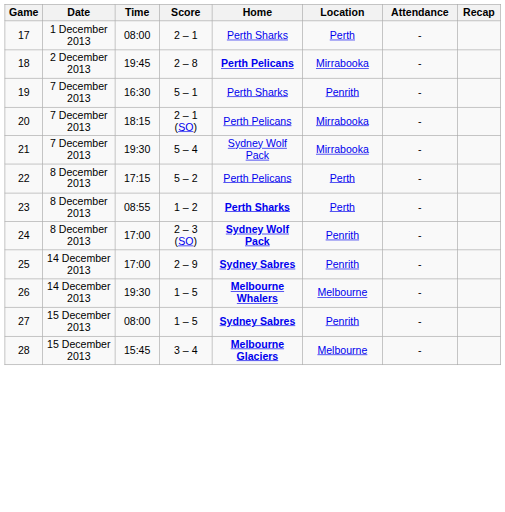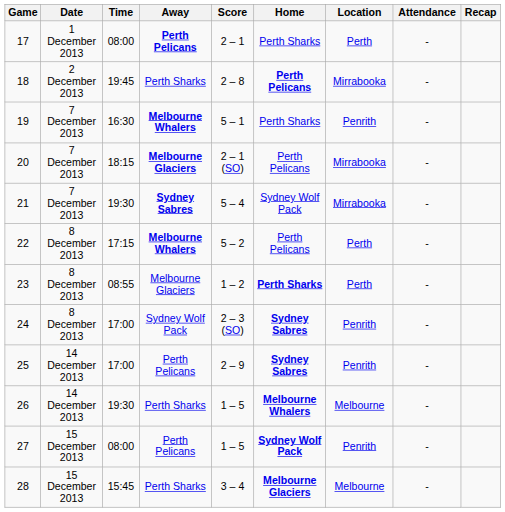 <table class="wikitable" width="85%" style="margin: 1em auto 1em auto">
 <tr>
 <th width="1%">Game</th>
 <th width="6%">Date</th>
 <th width="4%">Time</th>
+<th width="10%">Away</th>
 <th width="6%">Score</th>
 <th width="10%">Home</th>
 <th width="7%">Location</th>
 <th width="4%">Attendance</th>
 <th width="2%">Recap</th>
 </tr>
 <tr align="center">
 <td>17</td>
 <td>1 December 2013</td>
 <td>08:00</td>
+<td><strong><a href='#'>Perth Pelicans</a></strong></td>
 <td>2 – 1</td>
 <td><a href='#'>Perth Sharks</a></td>
 <td><a href='#'>Perth</a></td>
 <td>-</td>
 <td></td>
 </tr>
 <tr align="center">
 <td>18</td>
 <td>2 December 2013</td>
 <td>19:45</td>
+<td><a href='#'>Perth Sharks</a></td>
 <td>2 – 8</td>
 <td><strong><a href='#'>Perth Pelicans</a></strong></td>
 <td><a href='#'>Mirrabooka</a></td>
 <td>-</td>
 <td></td>
 </tr>
 <tr align="center">
 <td>19</td>
 <td>7 December 2013</td>
 <td>16:30</td>
+<td><strong><a href='#'>Melbourne Whalers</a></strong></td>
 <td>5 – 1</td>
 <td><a href='#'>Perth Sharks</a></td>
 <td><a href='#'>Penrith</a></td>
 <td>-</td>
 <td></td>
 </tr>
 <tr align="center">
 <td>20</td>
 <td>7 December 2013</td>
 <td>18:15</td>
+<td><strong><a href='#'>Melbourne Glaciers</a></strong></td>
 <td>2 – 1 (<a href='#'>SO</a>)</td>
 <td><a href='#'>Perth Pelicans</a></td>
 <td><a href='#'>Mirrabooka</a></td>
 <td>-</td>
 <td></td>
 </tr>
 <tr align="center">
 <td>21</td>
 <td>7 December 2013</td>
 <td>19:30</td>
+<td><strong><a href='#'>Sydney Sabres</a></strong></td>
 <td>5 – 4</td>
 <td><a href='#'>Sydney Wolf Pack</a></td>
 <td><a href='#'>Mirrabooka</a></td>
 <td>-</td>
 <td></td>
 </tr>
 <tr align="center">
 <td>22</td>
 <td>8 December 2013</td>
 <td>17:15</td>
+<td><strong><a href='#'>Melbourne Whalers</a></strong></td>
 <td>5 – 2</td>
 <td><a href='#'>Perth Pelicans</a></td>
 <td><a href='#'>Perth</a></td>
 <td>-</td>
 <td></td>
 </tr>
 <tr align="center">
 <td>23</td>
 <td>8 December 2013</td>
 <td>08:55</td>
+<td><a href='#'>Melbourne Glaciers</a></td>
 <td>1 – 2</td>
 <td><strong><a href='#'>Perth Sharks</a></strong></td>
 <td><a href='#'>Perth</a></td>
 <td>-</td>
 <td></td>
 </tr>
 <tr align="center">
 <td>24</td>
 <td>8 December 2013</td>
 <td>17:00</td>
+<td><a href='#'>Sydney Wolf Pack</a></td>
 <td>2 – 3 (<a href='#'>SO</a>)</td>
-<td><strong><a href='#'>Sydney Wolf Pack</a></strong></td>
+<td><strong><a href='#'>Sydney Sabres</a></strong></td>
 <td><a href='#'>Penrith</a></td>
 <td>-</td>
 <td></td>
 </tr>
 <tr align="center">
 <td>25</td>
 <td>14 December 2013</td>
 <td>17:00</td>
+<td><a href='#'>Perth Pelicans</a></td>
 <td>2 – 9</td>
 <td><strong><a href='#'>Sydney Sabres</a></strong></td>
 <td><a href='#'>Penrith</a></td>
 <td>-</td>
 <td></td>
 </tr>
 <tr align="center">
 <td>26</td>
 <td>14 December 2013</td>
 <td>19:30</td>
+<td><a href='#'>Perth Sharks</a></td>
 <td>1 – 5</td>
 <td><strong><a href='#'>Melbourne Whalers</a></strong></td>
 <td><a href='#'>Melbourne</a></td>
 <td>-</td>
 <td></td>
 </tr>
 <tr align="center">
 <td>27</td>
 <td>15 December 2013</td>
 <td>08:00</td>
+<td><a href='#'>Perth Pelicans</a></td>
 <td>1 – 5</td>
-<td><strong><a href='#'>Sydney Sabres</a></strong></td>
+<td><strong><a href='#'>Sydney Wolf Pack</a></strong></td>
 <td><a href='#'>Penrith</a></td>
 <td>-</td>
 <td></td>
 </tr>
 <tr align="center">
 <td>28</td>
 <td>15 December 2013</td>
 <td>15:45</td>
+<td><a href='#'>Perth Sharks</a></td>
 <td>3 – 4</td>
 <td><strong><a href='#'>Melbourne Glaciers</a></strong></td>
 <td><a href='#'>Melbourne</a></td>
 <td>-</td>
 <td></td>
 </tr>
 </table>
